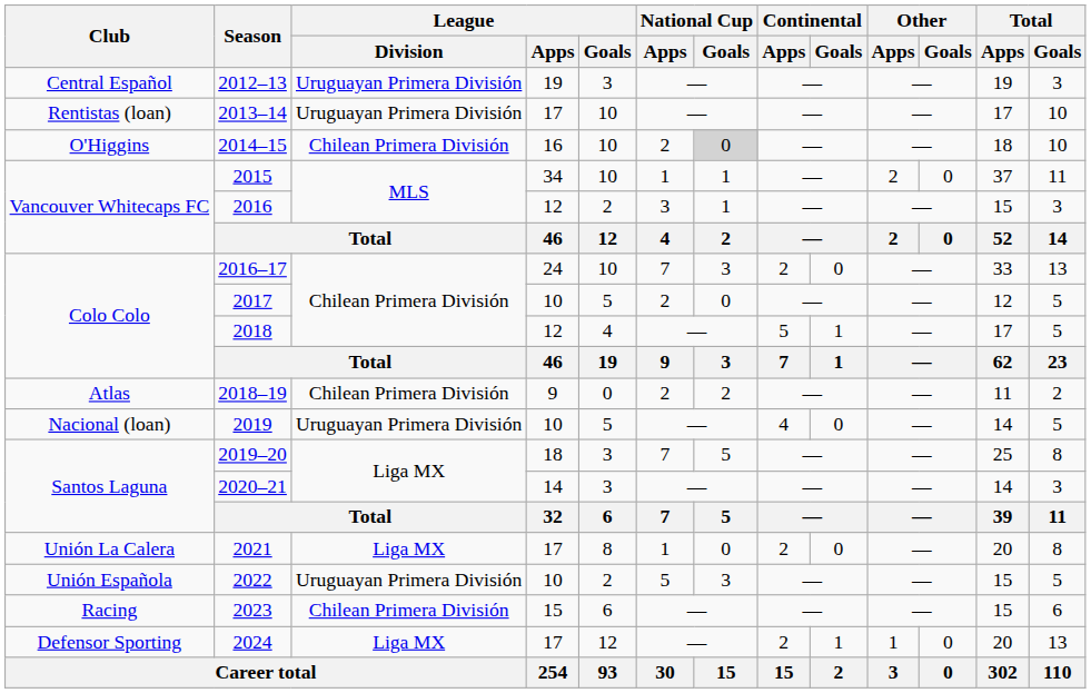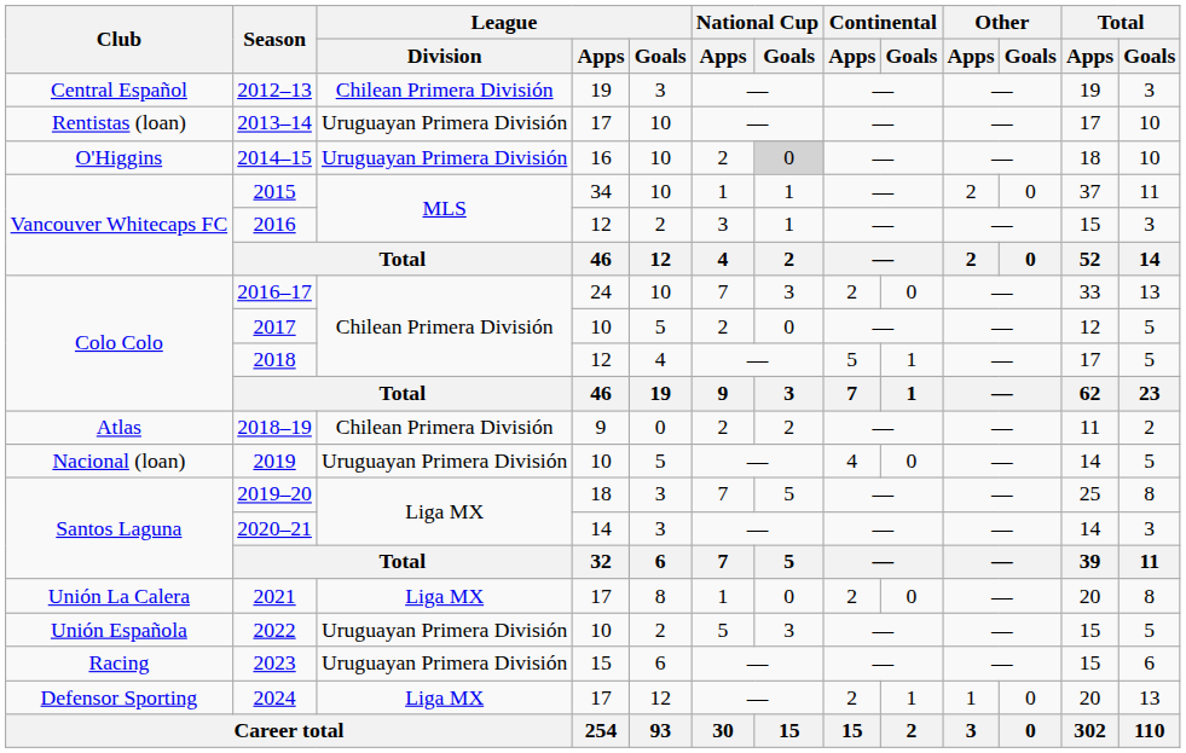 <table class="wikitable" style="text-align: center;">
 <tr>
 <th rowspan="2">Club</th>
 <th rowspan="2">Season</th>
 <th colspan="3">League</th>
 <th colspan="2">National Cup</th>
 <th colspan="2">Continental</th>
 <th colspan="2">Other</th>
 <th colspan="2">Total</th>
 </tr>
 <tr>
 <th>Division</th>
 <th>Apps</th>
 <th>Goals</th>
 <th>Apps</th>
 <th>Goals</th>
 <th>Apps</th>
 <th>Goals</th>
 <th>Apps</th>
 <th>Goals</th>
 <th>Apps</th>
 <th>Goals</th>
 </tr>
 <tr>
 <td><a href='#'>Central Español</a></td>
 <td><a href='#'>2012–13</a></td>
-<td><a href='#'>Uruguayan Primera División</a></td>
+<td><a href='#'>Chilean Primera División</a></td>
 <td>19</td>
 <td>3</td>
 <td colspan="2">—</td>
 <td colspan="2">—</td>
 <td colspan="2">—</td>
 <td>19</td>
 <td>3</td>
 </tr>
 <tr>
 <td><a href='#'>Rentistas</a> (loan)</td>
 <td><a href='#'>2013–14</a></td>
 <td>Uruguayan Primera División</td>
 <td>17</td>
 <td>10</td>
 <td colspan="2">—</td>
 <td colspan="2">—</td>
 <td colspan="2">—</td>
 <td>17</td>
 <td>10</td>
 </tr>
 <tr>
 <td><a href='#'>O'Higgins</a></td>
 <td><a href='#'>2014–15</a></td>
-<td><a href='#'>Chilean Primera División</a></td>
+<td><a href='#'>Uruguayan Primera División</a></td>
 <td>16</td>
 <td>10</td>
 <td>2</td>
 <td style="background: lightgrey;">0</td>
 <td colspan="2">—</td>
 <td colspan="2">—</td>
 <td>18</td>
 <td>10</td>
 </tr>
 <tr>
 <td rowspan="3"><a href='#'>Vancouver Whitecaps FC</a></td>
 <td><a href='#'>2015</a></td>
 <td rowspan="2"><a href='#'>MLS</a></td>
 <td>34</td>
 <td>10</td>
 <td>1</td>
 <td>1</td>
 <td colspan="2">—</td>
 <td>2</td>
 <td>0</td>
 <td>37</td>
 <td>11</td>
 </tr>
 <tr>
 <td><a href='#'>2016</a></td>
 <td>12</td>
 <td>2</td>
 <td>3</td>
 <td>1</td>
 <td colspan="2">—</td>
 <td colspan="2">—</td>
 <td>15</td>
 <td>3</td>
 </tr>
 <tr>
 <th colspan="2">Total</th>
 <th>46</th>
 <th>12</th>
 <th>4</th>
 <th>2</th>
 <th colspan="2">—</th>
 <th>2</th>
 <th>0</th>
 <th>52</th>
 <th>14</th>
 </tr>
 <tr>
 <td rowspan="4"><a href='#'>Colo Colo</a></td>
 <td><a href='#'>2016–17</a></td>
 <td rowspan="3">Chilean Primera División</td>
 <td>24</td>
 <td>10</td>
 <td>7</td>
 <td>3</td>
 <td>2</td>
 <td>0</td>
 <td colspan="2">—</td>
 <td>33</td>
 <td>13</td>
 </tr>
 <tr>
 <td><a href='#'>2017</a></td>
 <td>10</td>
 <td>5</td>
 <td>2</td>
 <td>0</td>
 <td colspan="2">—</td>
 <td colspan="2">—</td>
 <td>12</td>
 <td>5</td>
 </tr>
 <tr>
 <td><a href='#'>2018</a></td>
 <td>12</td>
 <td>4</td>
 <td colspan="2">—</td>
 <td>5</td>
 <td>1</td>
 <td colspan="2">—</td>
 <td>17</td>
 <td>5</td>
 </tr>
 <tr>
 <th colspan="2">Total</th>
 <th>46</th>
 <th>19</th>
 <th>9</th>
 <th>3</th>
 <th>7</th>
 <th>1</th>
 <th colspan="2">—</th>
 <th>62</th>
 <th>23</th>
 </tr>
 <tr>
 <td><a href='#'>Atlas</a></td>
 <td><a href='#'>2018–19</a></td>
 <td>Chilean Primera División</td>
 <td>9</td>
 <td>0</td>
 <td>2</td>
 <td>2</td>
 <td colspan="2">—</td>
 <td colspan="2">—</td>
 <td>11</td>
 <td>2</td>
 </tr>
 <tr>
 <td><a href='#'>Nacional</a> (loan)</td>
 <td><a href='#'>2019</a></td>
 <td>Uruguayan Primera División</td>
 <td>10</td>
 <td>5</td>
 <td colspan="2">—</td>
 <td>4</td>
 <td>0</td>
 <td colspan="2">—</td>
 <td>14</td>
 <td>5</td>
 </tr>
 <tr>
 <td rowspan="3"><a href='#'>Santos Laguna</a></td>
 <td><a href='#'>2019–20</a></td>
 <td rowspan="2">Liga MX</td>
 <td>18</td>
 <td>3</td>
 <td>7</td>
 <td>5</td>
 <td colspan="2">—</td>
 <td colspan="2">—</td>
 <td>25</td>
 <td>8</td>
 </tr>
 <tr>
 <td><a href='#'>2020–21</a></td>
 <td>14</td>
 <td>3</td>
 <td colspan="2">—</td>
 <td colspan="2">—</td>
 <td colspan="2">—</td>
 <td>14</td>
 <td>3</td>
 </tr>
 <tr>
 <th colspan="2">Total</th>
 <th>32</th>
 <th>6</th>
 <th>7</th>
 <th>5</th>
 <th colspan="2">—</th>
 <th colspan="2">—</th>
 <th>39</th>
 <th>11</th>
 </tr>
 <tr>
 <td><a href='#'>Unión La Calera</a></td>
 <td><a href='#'>2021</a></td>
 <td><a href='#'>Liga MX</a></td>
 <td>17</td>
 <td>8</td>
 <td>1</td>
 <td>0</td>
 <td>2</td>
 <td>0</td>
 <td colspan="2">—</td>
 <td>20</td>
 <td>8</td>
 </tr>
 <tr>
 <td><a href='#'>Unión Española</a></td>
 <td><a href='#'>2022</a></td>
 <td>Uruguayan Primera División</td>
 <td>10</td>
 <td>2</td>
 <td>5</td>
 <td>3</td>
 <td colspan="2">—</td>
 <td colspan="2">—</td>
 <td>15</td>
 <td>5</td>
 </tr>
 <tr>
 <td><a href='#'>Racing</a></td>
 <td><a href='#'>2023</a></td>
-<td><a href='#'>Chilean Primera División</a></td>
+<td>Uruguayan Primera División</td>
 <td>15</td>
 <td>6</td>
 <td colspan="2">—</td>
 <td colspan="2">—</td>
 <td colspan="2">—</td>
 <td>15</td>
 <td>6</td>
 </tr>
 <tr>
 <td><a href='#'>Defensor Sporting</a></td>
 <td><a href='#'>2024</a></td>
 <td><a href='#'>Liga MX</a></td>
 <td>17</td>
 <td>12</td>
 <td colspan="2">—</td>
 <td>2</td>
 <td>1</td>
 <td>1</td>
 <td>0</td>
 <td>20</td>
 <td>13</td>
 </tr>
 <tr>
 <th colspan="3">Career total</th>
 <th>254</th>
 <th>93</th>
 <th>30</th>
 <th>15</th>
 <th>15</th>
 <th>2</th>
 <th>3</th>
 <th>0</th>
 <th>302</th>
 <th>110</th>
 </tr>
 </table>
